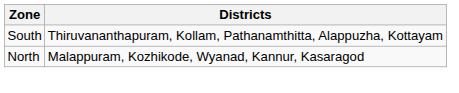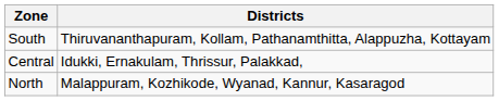 <table class="wikitable">
 <tr>
 <th>Zone</th>
 <th>Districts</th>
 </tr>
 <tr>
 <td>South</td>
 <td>Thiruvananthapuram, Kollam, Pathanamthitta, Alappuzha, Kottayam</td>
 </tr>
 <tr>
+<td>Central</td>
+<td>Idukki, Ernakulam, Thrissur, Palakkad,</td>
+</tr>
+<tr>
 <td>North</td>
 <td>Malappuram, Kozhikode, Wyanad, Kannur, Kasaragod</td>
 </tr>
 </table>
